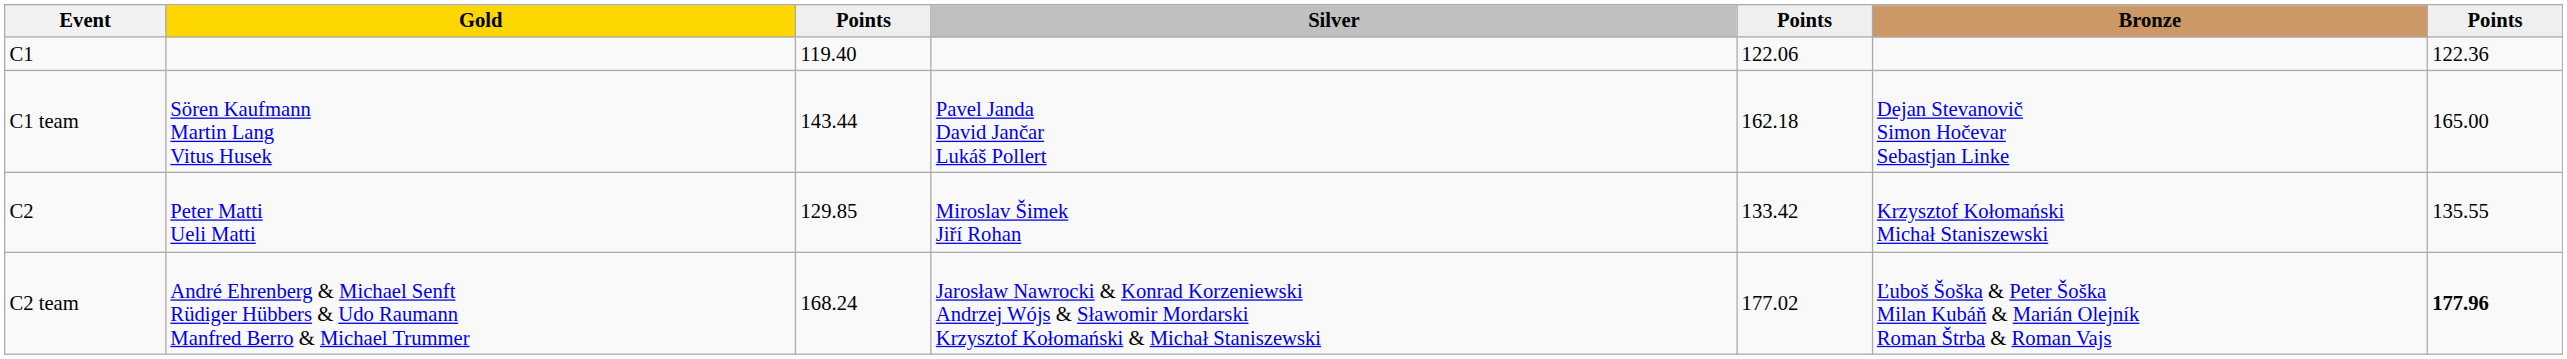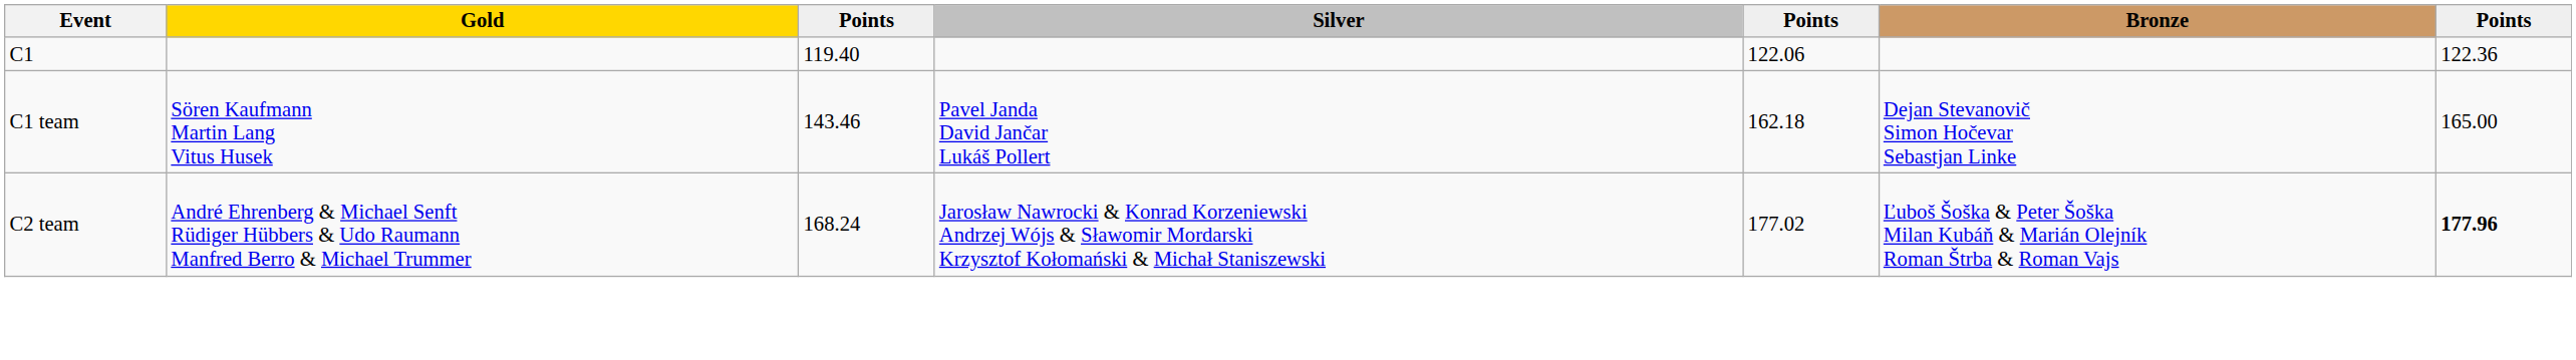 <table class="wikitable" width=100%>
 <tr>
 <th>Event</th>
 <td align=center bgcolor="gold"><strong>Gold</strong></td>
 <td align=center bgcolor="EFEFEF"><strong>Points</strong></td>
 <td align=center bgcolor="silver"><strong>Silver</strong></td>
 <td align=center bgcolor="EFEFEF"><strong>Points</strong></td>
 <td align=center bgcolor="CC9966"><strong>Bronze</strong></td>
 <td align=center bgcolor="EFEFEF"><strong>Points</strong></td>
 </tr>
 <tr>
 <td>C1</td>
 <td></td>
 <td>119.40</td>
 <td></td>
 <td>122.06</td>
 <td></td>
 <td>122.36</td>
 </tr>
 <tr>
 <td>C1 team</td>
 <td><br><a href='#'>Sören Kaufmann</a><br><a href='#'>Martin Lang</a><br><a href='#'>Vitus Husek</a></td>
-<td>143.44</td>
+<td>143.46</td>
 <td><br><a href='#'>Pavel Janda</a><br><a href='#'>David Jančar</a><br><a href='#'>Lukáš Pollert</a></td>
 <td>162.18</td>
 <td><br><a href='#'>Dejan Stevanovič</a><br><a href='#'>Simon Hočevar</a><br><a href='#'>Sebastjan Linke</a></td>
 <td>165.00</td>
-</tr>
-<tr>
-<td>C2</td>
-<td><br><a href='#'>Peter Matti</a><br><a href='#'>Ueli Matti</a></td>
-<td>129.85</td>
-<td><br><a href='#'>Miroslav Šimek</a><br><a href='#'>Jiří Rohan</a></td>
-<td>133.42</td>
-<td><br><a href='#'>Krzysztof Kołomański</a><br><a href='#'>Michał Staniszewski</a></td>
-<td>135.55</td>
 </tr>
 <tr>
 <td>C2 team</td>
 <td><br><a href='#'>André Ehrenberg</a> & <a href='#'>Michael Senft</a><br><a href='#'>Rüdiger Hübbers</a> & <a href='#'>Udo Raumann</a><br><a href='#'>Manfred Berro</a> & <a href='#'>Michael Trummer</a></td>
 <td>168.24</td>
 <td><br><a href='#'>Jarosław Nawrocki</a> & <a href='#'>Konrad Korzeniewski</a><br><a href='#'>Andrzej Wójs</a> & <a href='#'>Sławomir Mordarski</a><br><a href='#'>Krzysztof Kołomański</a> & <a href='#'>Michał Staniszewski</a></td>
 <td>177.02</td>
 <td><br><a href='#'>Ľuboš Šoška</a> & <a href='#'>Peter Šoška</a><br><a href='#'>Milan Kubáň</a> & <a href='#'>Marián Olejník</a><br><a href='#'>Roman Štrba</a> & <a href='#'>Roman Vajs</a></td>
 <td><strong>177.96</strong></td>
 </tr>
 </table>
